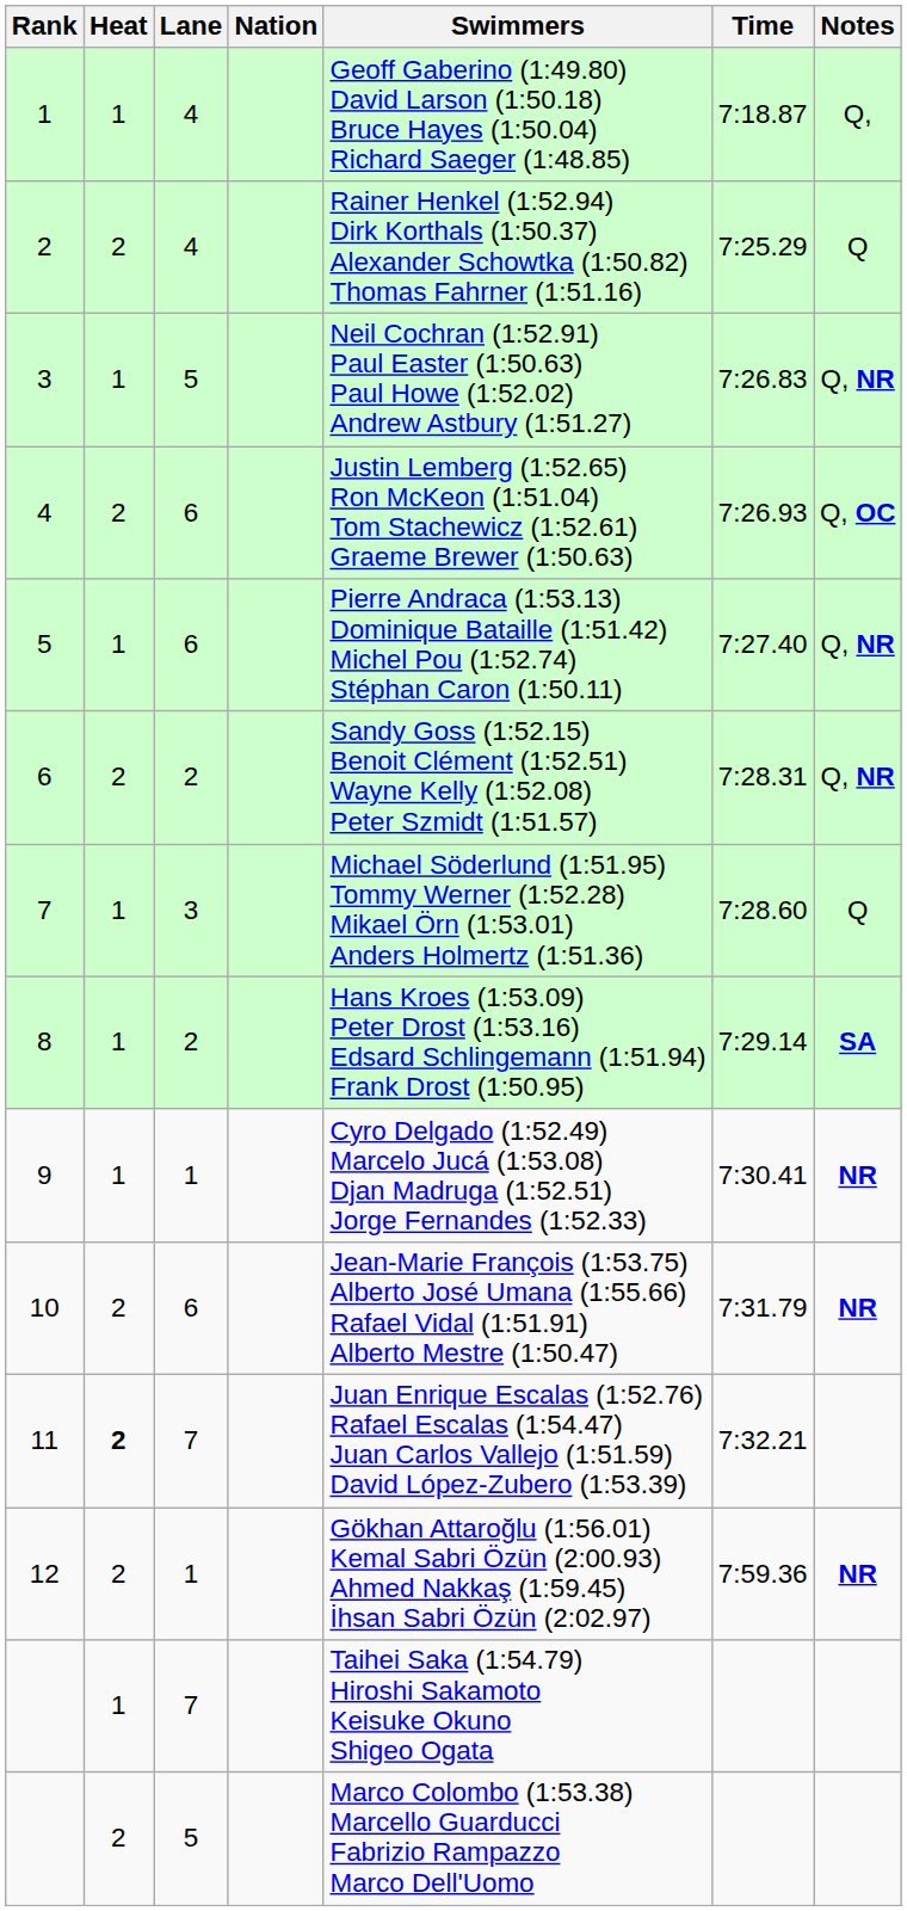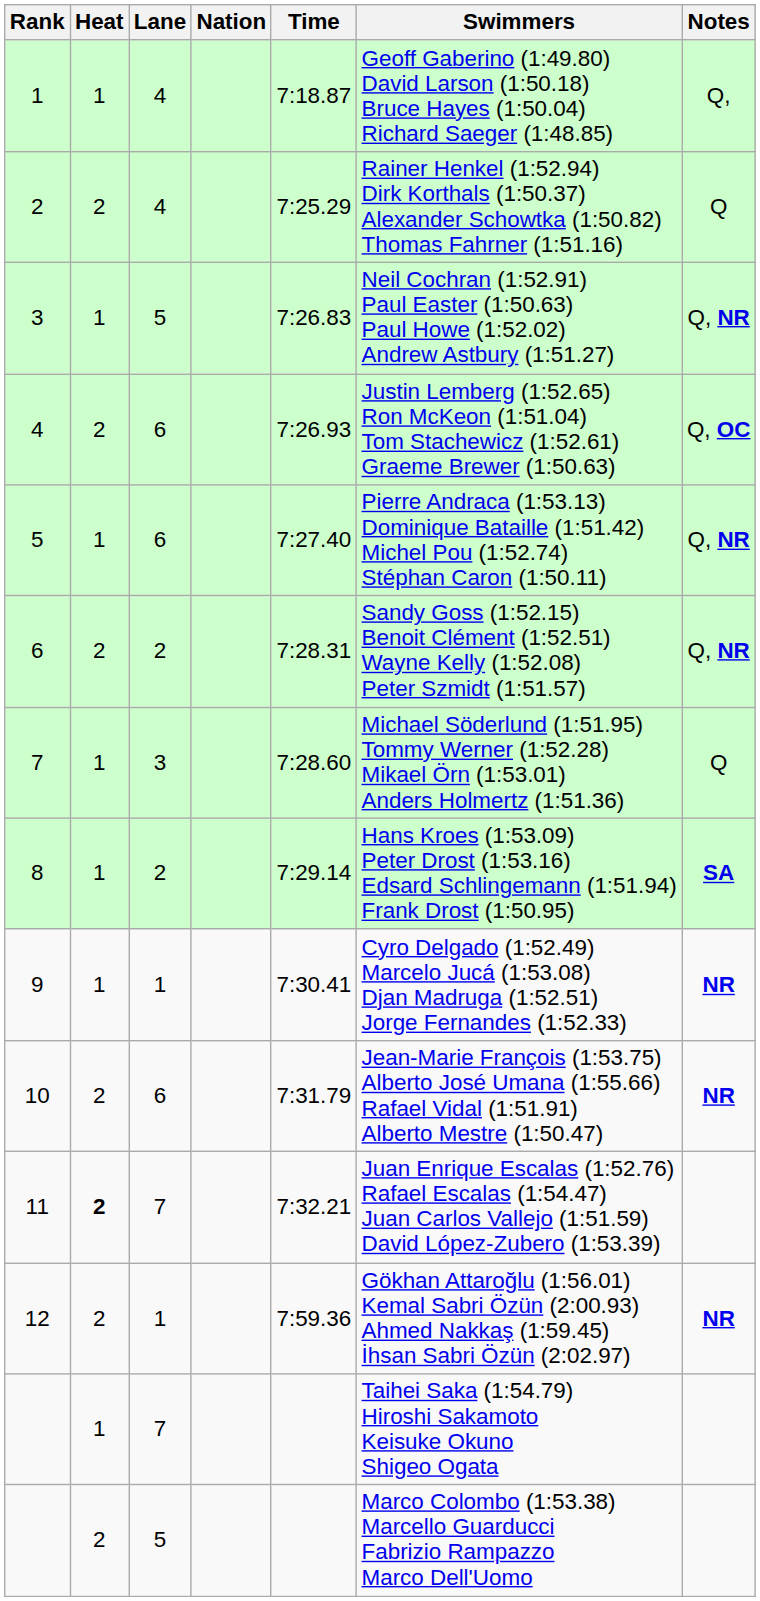 <table class="wikitable sortable" style="text-align:center">
 <tr>
 <th>Rank</th>
 <th>Heat</th>
 <th>Lane</th>
 <th>Nation</th>
+<th>Time</th>
 <th>Swimmers</th>
-<th>Time</th>
 <th>Notes</th>
 </tr>
 <tr bgcolor=#cfc>
 <td>1</td>
 <td>1</td>
 <td>4</td>
 <td align=left></td>
+<td>7:18.87</td>
 <td align=left><a href='#'>Geoff Gaberino</a> (1:49.80)<br><a href='#'>David Larson</a> (1:50.18)<br><a href='#'>Bruce Hayes</a> (1:50.04)<br><a href='#'>Richard Saeger</a> (1:48.85)</td>
-<td>7:18.87</td>
 <td>Q, </td>
 </tr>
 <tr bgcolor=#cfc>
 <td>2</td>
 <td>2</td>
 <td>4</td>
 <td align=left></td>
+<td>7:25.29</td>
 <td align=left><a href='#'>Rainer Henkel</a> (1:52.94)<br><a href='#'>Dirk Korthals</a> (1:50.37)<br><a href='#'>Alexander Schowtka</a> (1:50.82)<br><a href='#'>Thomas Fahrner</a> (1:51.16)</td>
-<td>7:25.29</td>
 <td>Q</td>
 </tr>
 <tr bgcolor=#cfc>
 <td>3</td>
 <td>1</td>
 <td>5</td>
 <td align=left></td>
+<td>7:26.83</td>
 <td align=left><a href='#'>Neil Cochran</a> (1:52.91)<br><a href='#'>Paul Easter</a> (1:50.63)<br><a href='#'>Paul Howe</a> (1:52.02)<br><a href='#'>Andrew Astbury</a> (1:51.27)</td>
-<td>7:26.83</td>
 <td>Q, <strong><a href='#'>NR</a></strong></td>
 </tr>
 <tr bgcolor=#cfc>
 <td>4</td>
 <td>2</td>
 <td>6</td>
 <td align=left></td>
+<td>7:26.93</td>
 <td align=left><a href='#'>Justin Lemberg</a> (1:52.65)<br><a href='#'>Ron McKeon</a> (1:51.04)<br><a href='#'>Tom Stachewicz</a> (1:52.61)<br><a href='#'>Graeme Brewer</a> (1:50.63)</td>
-<td>7:26.93</td>
 <td>Q, <strong><a href='#'>OC</a></strong></td>
 </tr>
 <tr bgcolor=#cfc>
 <td>5</td>
 <td>1</td>
 <td>6</td>
 <td align=left></td>
+<td>7:27.40</td>
 <td align=left><a href='#'>Pierre Andraca</a> (1:53.13)<br><a href='#'>Dominique Bataille</a> (1:51.42)<br><a href='#'>Michel Pou</a> (1:52.74)<br><a href='#'>Stéphan Caron</a> (1:50.11)</td>
-<td>7:27.40</td>
 <td>Q, <strong><a href='#'>NR</a></strong></td>
 </tr>
 <tr bgcolor=#cfc>
 <td>6</td>
 <td>2</td>
 <td>2</td>
 <td align=left></td>
+<td>7:28.31</td>
 <td align=left><a href='#'>Sandy Goss</a> (1:52.15)<br><a href='#'>Benoit Clément</a> (1:52.51)<br><a href='#'>Wayne Kelly</a> (1:52.08)<br><a href='#'>Peter Szmidt</a> (1:51.57)</td>
-<td>7:28.31</td>
 <td>Q, <strong><a href='#'>NR</a></strong></td>
 </tr>
 <tr bgcolor=#cfc>
 <td>7</td>
 <td>1</td>
 <td>3</td>
 <td align=left></td>
+<td>7:28.60</td>
 <td align=left><a href='#'>Michael Söderlund</a> (1:51.95)<br><a href='#'>Tommy Werner</a> (1:52.28)<br><a href='#'>Mikael Örn</a> (1:53.01)<br><a href='#'>Anders Holmertz</a> (1:51.36)</td>
-<td>7:28.60</td>
 <td>Q</td>
 </tr>
 <tr bgcolor=#cfc>
 <td>8</td>
 <td>1</td>
 <td>2</td>
 <td align=left></td>
+<td>7:29.14</td>
 <td align=left><a href='#'>Hans Kroes</a> (1:53.09)<br><a href='#'>Peter Drost</a> (1:53.16)<br><a href='#'>Edsard Schlingemann</a> (1:51.94)<br><a href='#'>Frank Drost</a> (1:50.95)</td>
-<td>7:29.14</td>
 <td><strong><a href='#'>SA</a></strong></td>
 </tr>
 <tr>
 <td>9</td>
 <td>1</td>
 <td>1</td>
 <td align=left></td>
+<td>7:30.41</td>
 <td align=left><a href='#'>Cyro Delgado</a> (1:52.49)<br><a href='#'>Marcelo Jucá</a> (1:53.08)<br><a href='#'>Djan Madruga</a> (1:52.51)<br><a href='#'>Jorge Fernandes</a> (1:52.33)</td>
-<td>7:30.41</td>
 <td><strong><a href='#'>NR</a></strong></td>
 </tr>
 <tr>
 <td>10</td>
 <td>2</td>
 <td>6</td>
 <td align=left></td>
+<td>7:31.79</td>
 <td align=left><a href='#'>Jean-Marie François</a> (1:53.75)<br><a href='#'>Alberto José Umana</a> (1:55.66)<br><a href='#'>Rafael Vidal</a> (1:51.91)<br><a href='#'>Alberto Mestre</a> (1:50.47)</td>
-<td>7:31.79</td>
 <td><strong><a href='#'>NR</a></strong></td>
 </tr>
 <tr>
 <td>11</td>
 <td><strong>2</strong></td>
 <td>7</td>
 <td align=left></td>
+<td>7:32.21</td>
 <td align=left><a href='#'>Juan Enrique Escalas</a> (1:52.76)<br><a href='#'>Rafael Escalas</a> (1:54.47)<br><a href='#'>Juan Carlos Vallejo</a> (1:51.59)<br><a href='#'>David López-Zubero</a> (1:53.39)</td>
-<td>7:32.21</td>
 <td></td>
 </tr>
 <tr>
 <td>12</td>
 <td>2</td>
 <td>1</td>
 <td align=left></td>
+<td>7:59.36</td>
 <td align=left><a href='#'>Gökhan Attaroğlu</a> (1:56.01)<br><a href='#'>Kemal Sabri Özün</a> (2:00.93)<br><a href='#'>Ahmed Nakkaş</a> (1:59.45)<br><a href='#'>İhsan Sabri Özün</a> (2:02.97)</td>
-<td>7:59.36</td>
 <td><strong><a href='#'>NR</a></strong></td>
 </tr>
 <tr>
 <td></td>
 <td>1</td>
 <td>7</td>
 <td align=left></td>
+<td></td>
 <td align=left><a href='#'>Taihei Saka</a> (1:54.79)<br><a href='#'>Hiroshi Sakamoto</a><br><a href='#'>Keisuke Okuno</a><br><a href='#'>Shigeo Ogata</a></td>
-<td></td>
 <td></td>
 </tr>
 <tr>
 <td></td>
 <td>2</td>
 <td>5</td>
 <td align=left></td>
+<td></td>
 <td align=left><a href='#'>Marco Colombo</a> (1:53.38)<br><a href='#'>Marcello Guarducci</a><br><a href='#'>Fabrizio Rampazzo</a><br><a href='#'>Marco Dell'Uomo</a></td>
-<td></td>
 <td></td>
 </tr>
 </table>
